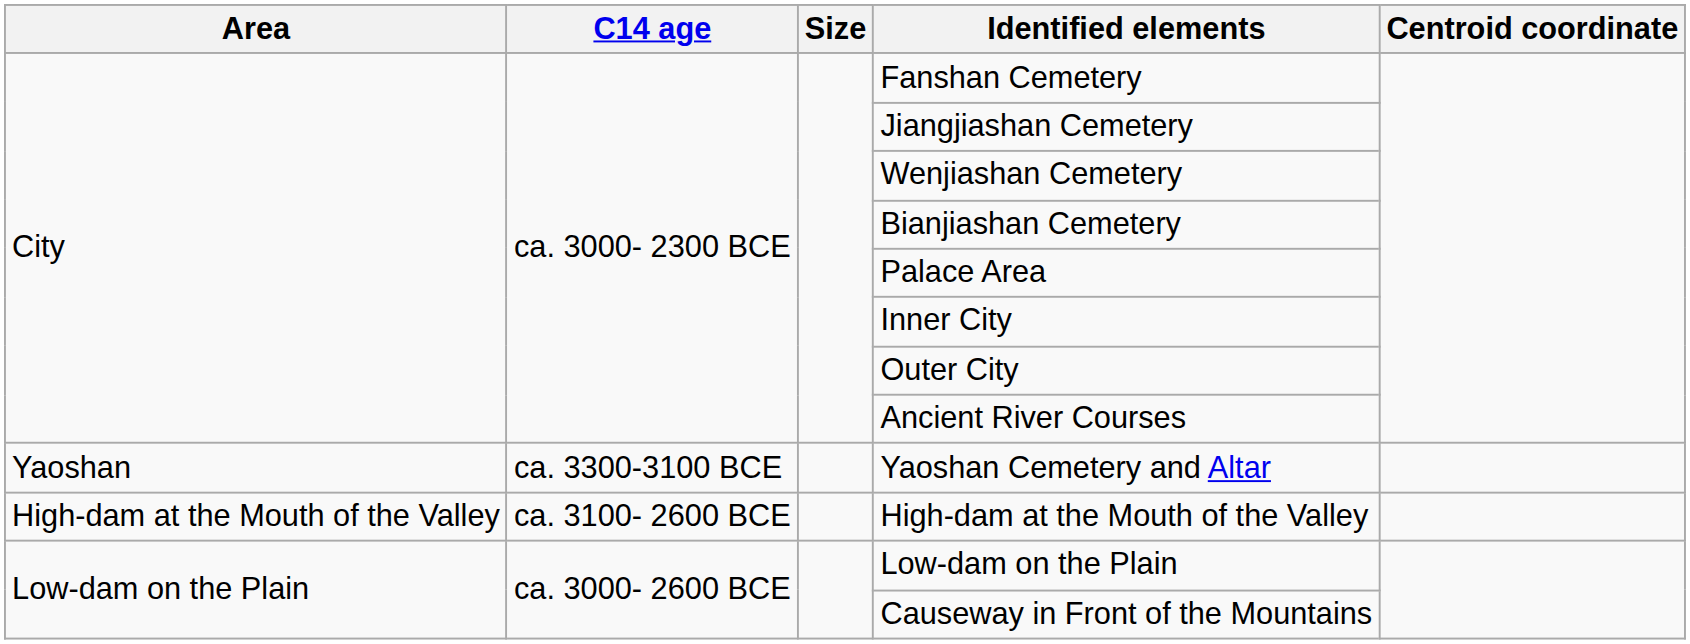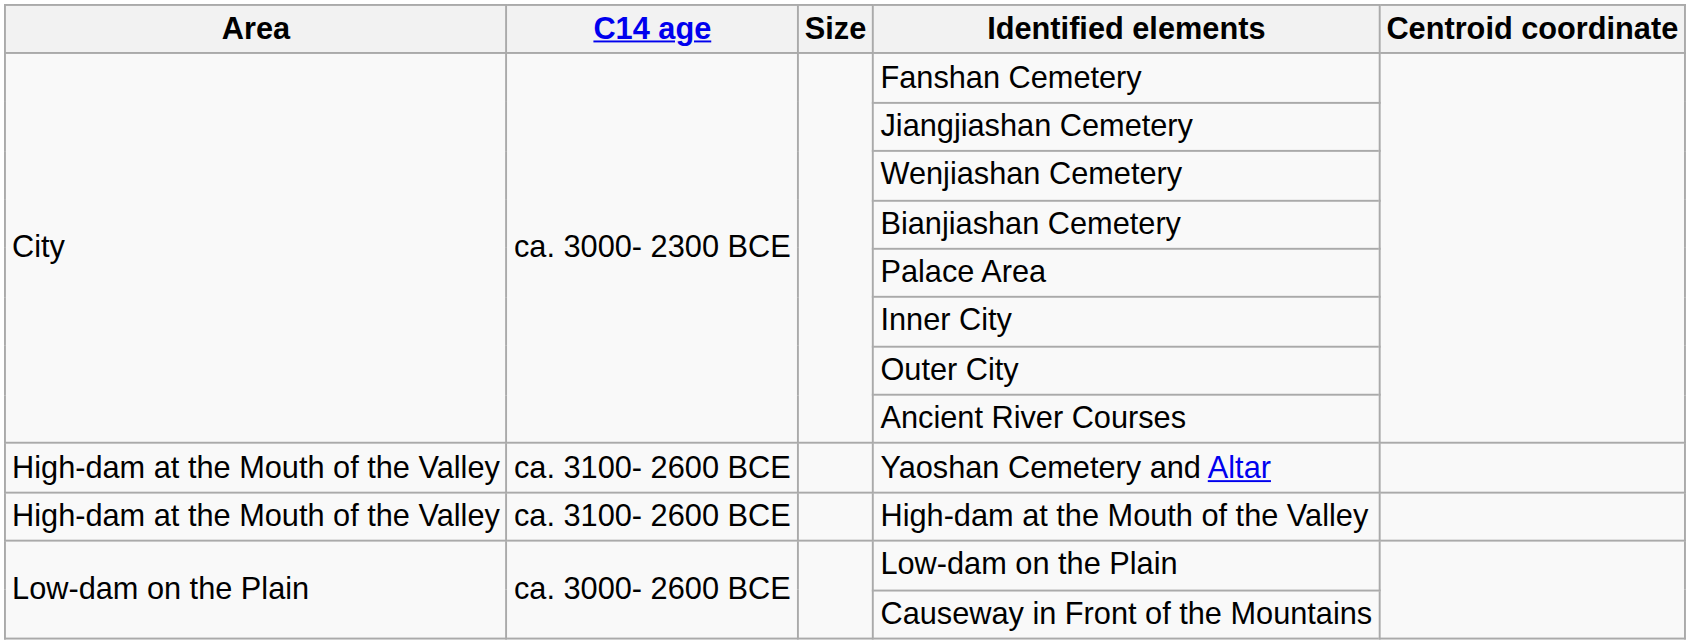 <table class="wikitable">
 <tr>
 <th>Area</th>
 <th><a href='#'>C14 age</a></th>
 <th>Size</th>
 <th>Identified elements</th>
 <th>Centroid coordinate</th>
 </tr>
 <tr>
 <td rowspan="8">City</td>
 <td rowspan="8">ca. 3000- 2300 BCE</td>
 <td rowspan="8"></td>
 <td>Fanshan Cemetery</td>
 <td rowspan="8"></td>
 </tr>
 <tr>
 <td>Jiangjiashan Cemetery</td>
 </tr>
 <tr>
 <td>Wenjiashan Cemetery</td>
 </tr>
 <tr>
 <td>Bianjiashan Cemetery</td>
 </tr>
 <tr>
 <td>Palace Area</td>
 </tr>
 <tr>
 <td>Inner City</td>
 </tr>
 <tr>
 <td>Outer City</td>
 </tr>
 <tr>
 <td>Ancient River Courses</td>
 </tr>
 <tr>
-<td>Yaoshan</td>
-<td>ca. 3300-3100 BCE</td>
+<td>High-dam at the Mouth of the Valley</td>
+<td>ca. 3100- 2600 BCE</td>
 <td></td>
 <td>Yaoshan Cemetery and <a href='#'>Altar</a></td>
 <td></td>
 </tr>
 <tr>
 <td>High-dam at the Mouth of the Valley</td>
 <td>ca. 3100- 2600 BCE</td>
 <td></td>
 <td>High-dam at the Mouth of the Valley</td>
 <td></td>
 </tr>
 <tr>
 <td rowspan="2">Low-dam on the Plain</td>
 <td rowspan="2">ca. 3000- 2600 BCE</td>
 <td rowspan="2"></td>
 <td>Low-dam on the Plain</td>
 <td rowspan="2"></td>
 </tr>
 <tr>
 <td>Causeway in Front of the Mountains</td>
 </tr>
 </table>
